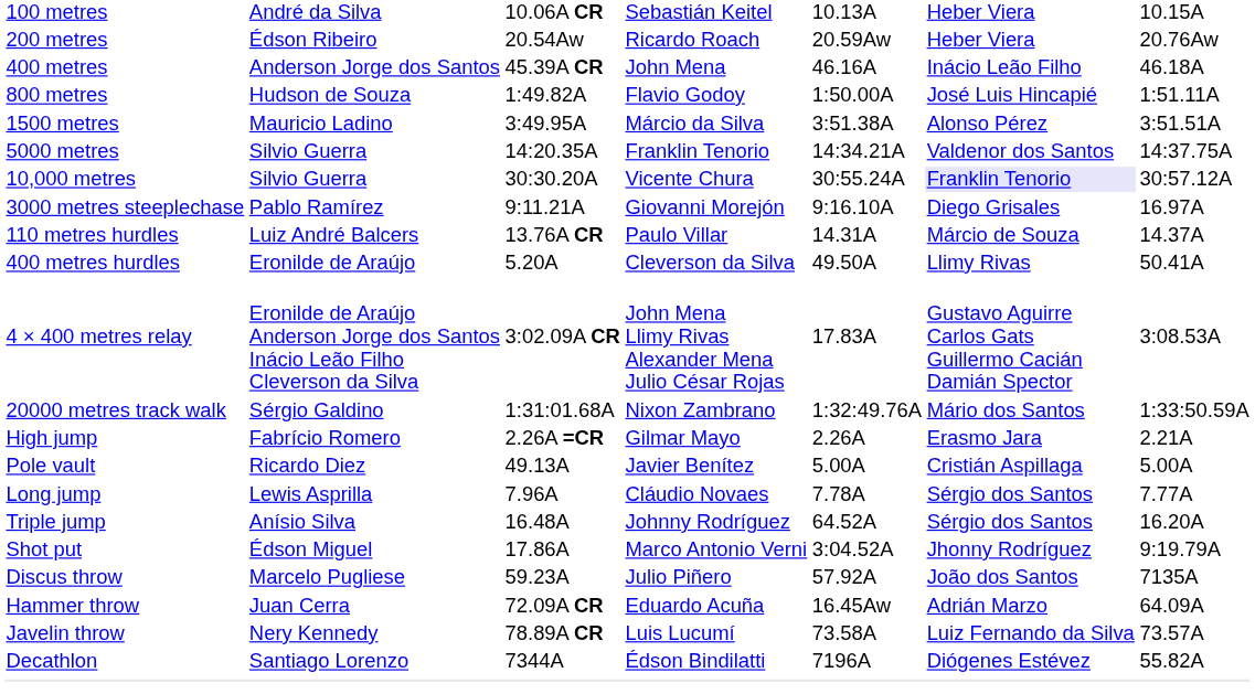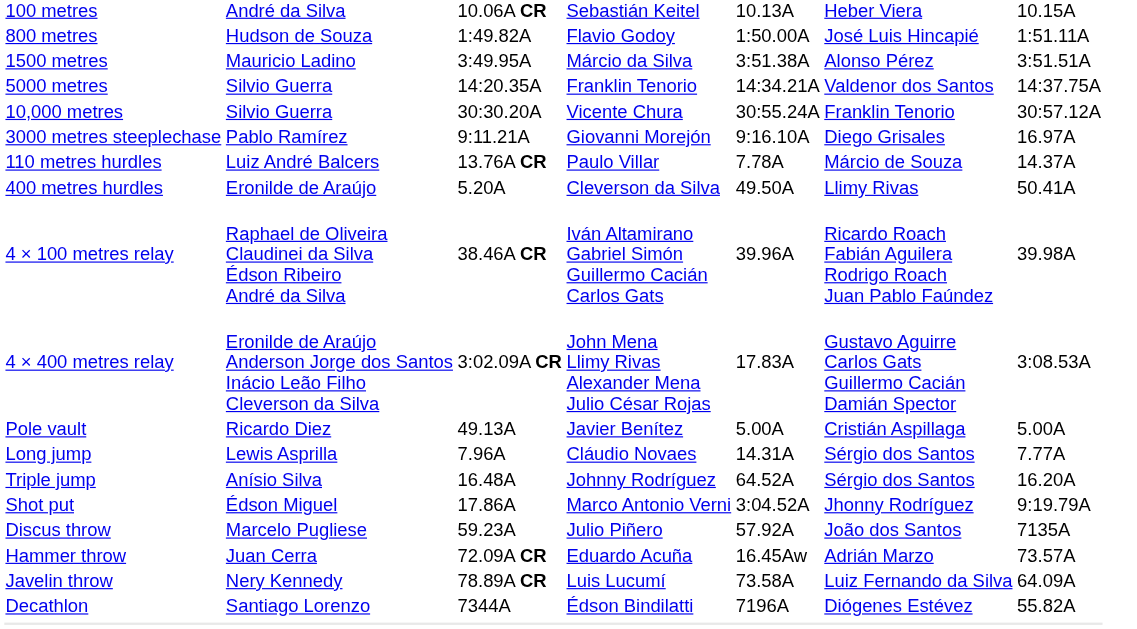 <table>
 <tr>
 <td><a href='#'>100 metres</a></td>
 <td><a href='#'>André da Silva</a><br> </td>
 <td>10.06A <strong>CR</strong></td>
 <td><a href='#'>Sebastián Keitel</a><br> </td>
 <td>10.13A</td>
 <td><a href='#'>Heber Viera</a><br> </td>
 <td>10.15A</td>
-</tr>
-<tr>
-<td><a href='#'>200 metres</a></td>
-<td><a href='#'>Édson Ribeiro</a><br> </td>
-<td>20.54Aw</td>
-<td><a href='#'>Ricardo Roach</a><br> </td>
-<td>20.59Aw</td>
-<td><a href='#'>Heber Viera</a><br> </td>
-<td>20.76Aw</td>
-</tr>
-<tr>
-<td><a href='#'>400 metres</a></td>
-<td><a href='#'>Anderson Jorge dos Santos</a><br> </td>
-<td>45.39A <strong>CR</strong></td>
-<td><a href='#'>John Mena</a><br> </td>
-<td>46.16A</td>
-<td><a href='#'>Inácio Leão Filho</a><br> </td>
-<td>46.18A</td>
 </tr>
 <tr>
 <td><a href='#'>800 metres</a></td>
 <td><a href='#'>Hudson de Souza</a><br> </td>
 <td>1:49.82A</td>
 <td><a href='#'>Flavio Godoy</a><br> </td>
 <td>1:50.00A</td>
 <td><a href='#'>José Luis Hincapié</a><br> </td>
 <td>1:51.11A</td>
 </tr>
 <tr>
 <td><a href='#'>1500 metres</a></td>
 <td><a href='#'>Mauricio Ladino</a><br> </td>
 <td>3:49.95A</td>
 <td><a href='#'>Márcio da Silva</a><br> </td>
 <td>3:51.38A</td>
 <td><a href='#'>Alonso Pérez</a><br> </td>
 <td>3:51.51A</td>
 </tr>
 <tr>
 <td><a href='#'>5000 metres</a></td>
 <td><a href='#'>Silvio Guerra</a><br> </td>
 <td>14:20.35A</td>
 <td><a href='#'>Franklin Tenorio</a><br> </td>
 <td>14:34.21A</td>
 <td><a href='#'>Valdenor dos Santos</a><br> </td>
 <td>14:37.75A</td>
 </tr>
 <tr>
 <td><a href='#'>10,000 metres</a></td>
 <td><a href='#'>Silvio Guerra</a><br> </td>
 <td>30:30.20A</td>
 <td><a href='#'>Vicente Chura</a><br> </td>
 <td>30:55.24A</td>
-<td style="background: lavender;"><a href='#'>Franklin Tenorio</a><br> </td>
+<td><a href='#'>Franklin Tenorio</a><br> </td>
 <td>30:57.12A</td>
 </tr>
 <tr>
 <td><a href='#'>3000 metres steeplechase</a></td>
 <td><a href='#'>Pablo Ramírez</a><br> </td>
 <td>9:11.21A</td>
 <td><a href='#'>Giovanni Morejón</a><br> </td>
 <td>9:16.10A</td>
 <td><a href='#'>Diego Grisales</a><br> </td>
 <td>16.97A</td>
 </tr>
 <tr>
 <td><a href='#'>110 metres hurdles</a></td>
 <td><a href='#'>Luiz André Balcers</a><br> </td>
 <td>13.76A <strong>CR</strong></td>
 <td><a href='#'>Paulo Villar</a><br> </td>
-<td>14.31A</td>
+<td>7.78A</td>
 <td><a href='#'>Márcio de Souza</a><br> </td>
 <td>14.37A</td>
 </tr>
 <tr>
 <td><a href='#'>400 metres hurdles</a></td>
 <td><a href='#'>Eronilde de Araújo</a><br> </td>
 <td>5.20A</td>
 <td><a href='#'>Cleverson da Silva</a><br> </td>
 <td>49.50A</td>
 <td><a href='#'>Llimy Rivas</a><br> </td>
 <td>50.41A</td>
 </tr>
 <tr>
+<td><a href='#'>4 × 100 metres relay</a></td>
+<td><br><a href='#'>Raphael de Oliveira</a><br><a href='#'>Claudinei da Silva</a><br><a href='#'>Édson Ribeiro</a><br><a href='#'>André da Silva</a></td>
+<td>38.46A <strong>CR</strong></td>
+<td><br><a href='#'>Iván Altamirano</a><br><a href='#'>Gabriel Simón</a><br><a href='#'>Guillermo Cacián</a><br><a href='#'>Carlos Gats</a></td>
+<td>39.96A</td>
+<td><br><a href='#'>Ricardo Roach</a><br><a href='#'>Fabián Aguilera</a><br><a href='#'>Rodrigo Roach</a><br><a href='#'>Juan Pablo Faúndez</a></td>
+<td>39.98A</td>
+</tr>
+<tr>
 <td><a href='#'>4 × 400 metres relay</a></td>
 <td><br><a href='#'>Eronilde de Araújo</a><br><a href='#'>Anderson Jorge dos Santos</a><br><a href='#'>Inácio Leão Filho</a><br><a href='#'>Cleverson da Silva</a></td>
 <td>3:02.09A <strong>CR</strong></td>
 <td><br><a href='#'>John Mena</a><br><a href='#'>Llimy Rivas</a><br><a href='#'>Alexander Mena</a><br><a href='#'>Julio César Rojas</a></td>
 <td>17.83A</td>
 <td><br><a href='#'>Gustavo Aguirre</a><br><a href='#'>Carlos Gats</a><br><a href='#'>Guillermo Cacián</a><br><a href='#'>Damián Spector</a></td>
 <td>3:08.53A</td>
-</tr>
-<tr>
-<td><a href='#'>20000 metres track walk</a></td>
-<td><a href='#'>Sérgio Galdino</a><br> </td>
-<td>1:31:01.68A</td>
-<td><a href='#'>Nixon Zambrano</a><br> </td>
-<td>1:32:49.76A</td>
-<td><a href='#'>Mário dos Santos</a><br> </td>
-<td>1:33:50.59A</td>
-</tr>
-<tr>
-<td><a href='#'>High jump</a></td>
-<td><a href='#'>Fabrício Romero</a><br> </td>
-<td>2.26A <strong>=CR</strong></td>
-<td><a href='#'>Gilmar Mayo</a><br> </td>
-<td>2.26A</td>
-<td><a href='#'>Erasmo Jara</a><br> </td>
-<td>2.21A</td>
 </tr>
 <tr>
 <td><a href='#'>Pole vault</a></td>
 <td><a href='#'>Ricardo Diez</a><br> </td>
 <td>49.13A</td>
 <td><a href='#'>Javier Benítez</a><br> </td>
 <td>5.00A</td>
 <td><a href='#'>Cristián Aspillaga</a><br> </td>
 <td>5.00A</td>
 </tr>
 <tr>
 <td><a href='#'>Long jump</a></td>
 <td><a href='#'>Lewis Asprilla</a><br> </td>
 <td>7.96A</td>
 <td><a href='#'>Cláudio Novaes</a><br> </td>
-<td>7.78A</td>
+<td>14.31A</td>
 <td><a href='#'>Sérgio dos Santos</a><br> </td>
 <td>7.77A</td>
 </tr>
 <tr>
 <td><a href='#'>Triple jump</a></td>
 <td><a href='#'>Anísio Silva</a><br> </td>
 <td>16.48A</td>
 <td><a href='#'>Johnny Rodríguez</a><br> </td>
 <td>64.52A</td>
 <td><a href='#'>Sérgio dos Santos</a><br> </td>
 <td>16.20A</td>
 </tr>
 <tr>
 <td><a href='#'>Shot put</a></td>
 <td><a href='#'>Édson Miguel</a><br> </td>
 <td>17.86A</td>
 <td><a href='#'>Marco Antonio Verni</a><br> </td>
 <td>3:04.52A</td>
 <td><a href='#'>Jhonny Rodríguez</a><br> </td>
 <td>9:19.79A</td>
 </tr>
 <tr>
 <td><a href='#'>Discus throw</a></td>
 <td><a href='#'>Marcelo Pugliese</a><br> </td>
 <td>59.23A</td>
 <td><a href='#'>Julio Piñero</a><br> </td>
 <td>57.92A</td>
 <td><a href='#'>João dos Santos</a><br> </td>
 <td>7135A</td>
 </tr>
 <tr>
 <td><a href='#'>Hammer throw</a></td>
 <td><a href='#'>Juan Cerra</a><br> </td>
 <td>72.09A <strong>CR</strong></td>
 <td><a href='#'>Eduardo Acuña</a><br> </td>
 <td>16.45Aw</td>
 <td><a href='#'>Adrián Marzo</a><br> </td>
-<td>64.09A</td>
+<td>73.57A</td>
 </tr>
 <tr>
 <td><a href='#'>Javelin throw</a></td>
 <td><a href='#'>Nery Kennedy</a><br> </td>
 <td>78.89A <strong>CR</strong></td>
 <td><a href='#'>Luis Lucumí</a><br> </td>
 <td>73.58A</td>
 <td><a href='#'>Luiz Fernando da Silva</a><br> </td>
-<td>73.57A</td>
+<td>64.09A</td>
 </tr>
 <tr>
 <td><a href='#'>Decathlon</a></td>
 <td><a href='#'>Santiago Lorenzo</a><br> </td>
 <td>7344A</td>
 <td><a href='#'>Édson Bindilatti</a><br> </td>
 <td>7196A</td>
 <td><a href='#'>Diógenes Estévez</a><br> </td>
 <td>55.82A</td>
 </tr>
 <tr>
 </tr>
 <tr bgcolor= e8e8e8>
 <td colspan=7></td>
 </tr>
 </table>
